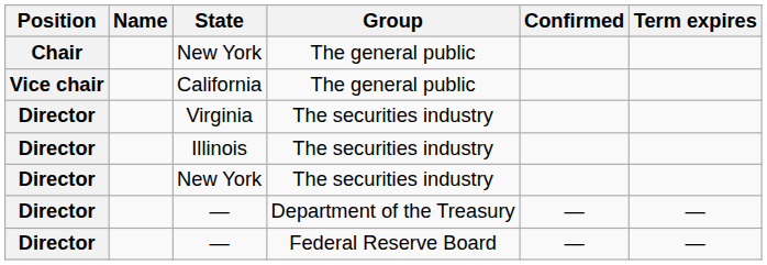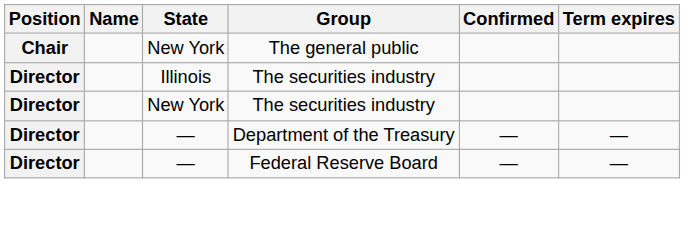 <table class="wikitable sortable" style="text-align:center">
 <tr>
 <th>Position</th>
 <th>Name</th>
 <th>State</th>
 <th>Group</th>
 <th>Confirmed</th>
 <th>Term expires</th>
 </tr>
 <tr>
 <th>Chair</th>
 <td></td>
 <td>New York</td>
 <td>The general public</td>
-<td></td>
-<td></td>
-</tr>
-<tr>
-<th>Vice chair</th>
-<td></td>
-<td>California</td>
-<td>The general public</td>
-<td></td>
-<td></td>
-</tr>
-<tr>
-<th>Director</th>
-<td></td>
-<td>Virginia</td>
-<td>The securities industry</td>
 <td></td>
 <td></td>
 </tr>
 <tr>
 <th>Director</th>
 <td></td>
 <td>Illinois</td>
 <td>The securities industry</td>
 <td></td>
 <td></td>
 </tr>
 <tr>
 <th>Director</th>
 <td></td>
 <td>New York</td>
 <td>The securities industry</td>
 <td></td>
 <td></td>
 </tr>
 <tr>
 <th>Director</th>
 <td></td>
 <td>—</td>
 <td>Department of the Treasury</td>
 <td>—</td>
 <td>—</td>
 </tr>
 <tr>
 <th>Director</th>
 <td></td>
 <td>—</td>
 <td>Federal Reserve Board</td>
 <td>—</td>
 <td>—</td>
 </tr>
 </table>
